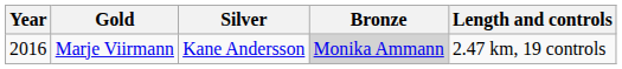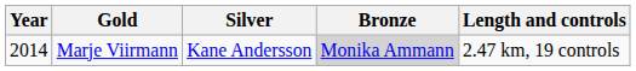 <table class="wikitable">
 <tr>
 <th>Year</th>
 <th>Gold</th>
 <th>Silver</th>
 <th>Bronze</th>
 <th>Length and controls</th>
 </tr>
 <tr>
-<td>2016</td>
+<td>2014</td>
 <td> <a href='#'>Marje Viirmann</a></td>
 <td> <a href='#'>Kane Andersson</a></td>
 <td style="background: lightgrey;"> <a href='#'>Monika Ammann</a></td>
 <td>2.47 km, 19 controls</td>
 </tr>
 </table>
